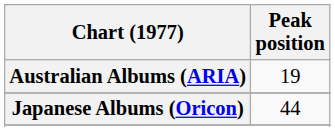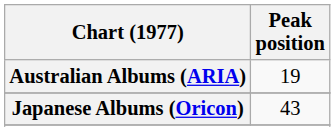 <table class="wikitable sortable plainrowheaders">
 <tr>
 <th>Chart (1977)</th>
 <th>Peak<br>position</th>
 </tr>
 <tr>
 <th scope="row">Australian Albums (<a href='#'>ARIA</a>)</th>
 <td style="text-align:center;">19</td>
 </tr>
 <tr>
 </tr>
 <tr>
 <th scope="row">Japanese Albums (<a href='#'>Oricon</a>)</th>
-<td style="text-align:center;">44</td>
+<td style="text-align:center;">43</td>
 </tr>
 <tr>
 </tr>
 <tr>
 </tr>
 <tr>
 </tr>
 <tr>
 </tr>
 </table>
